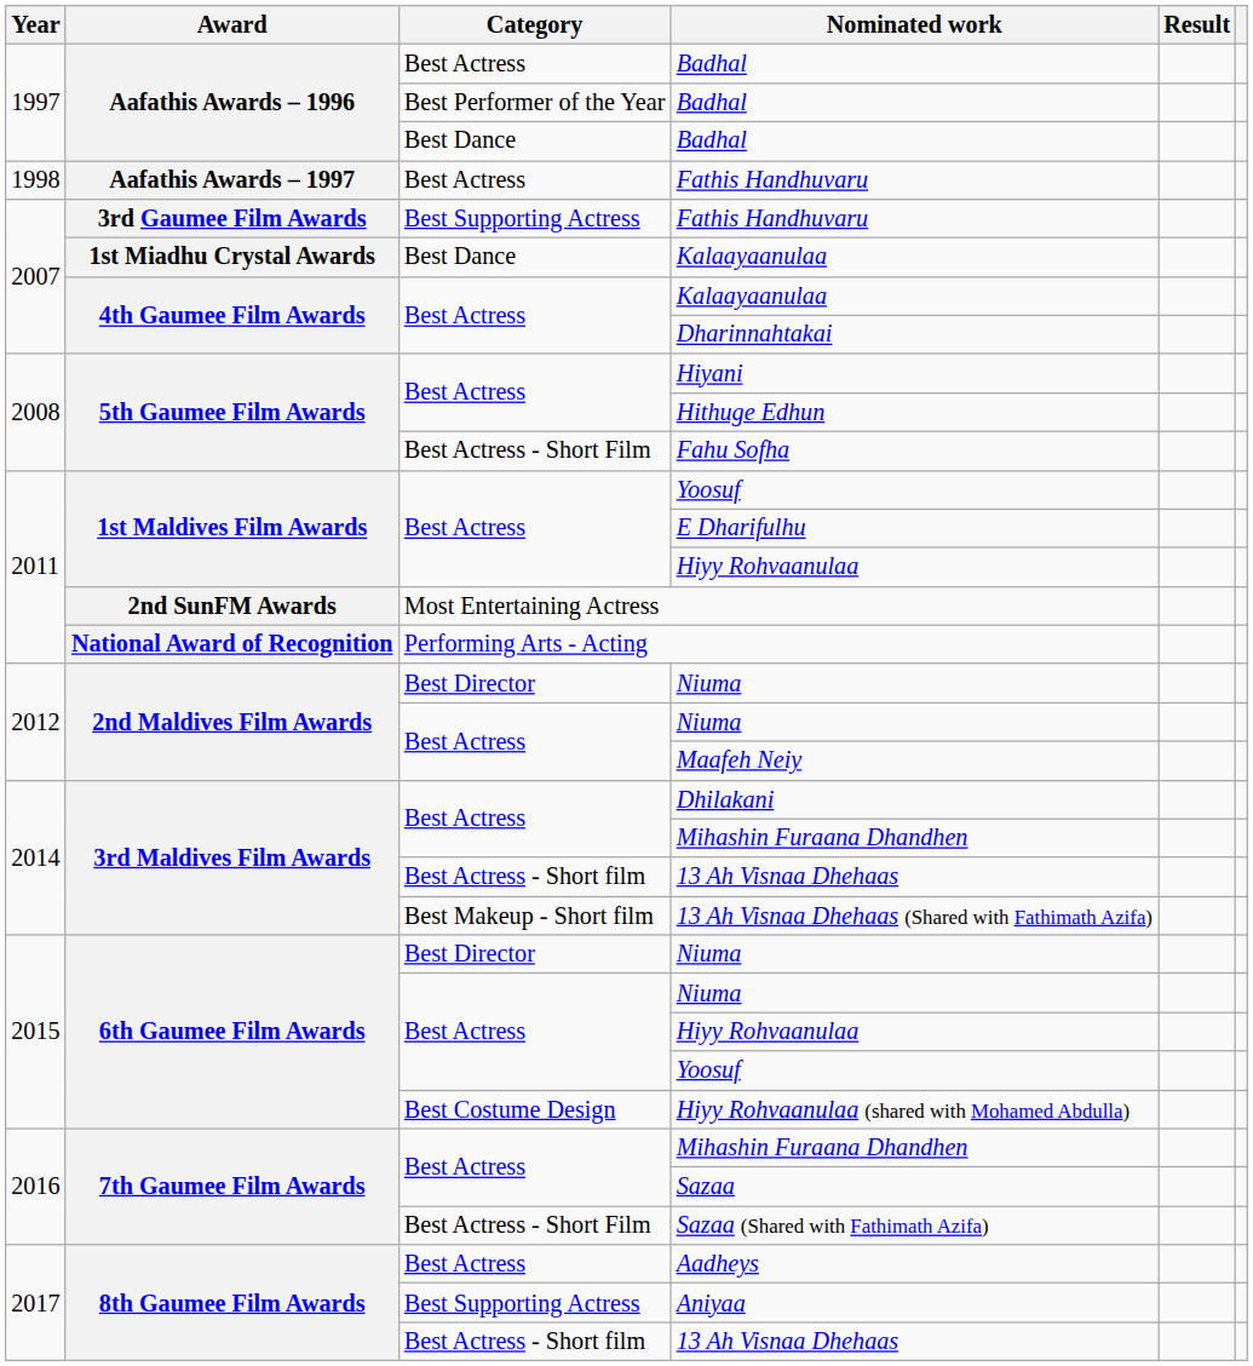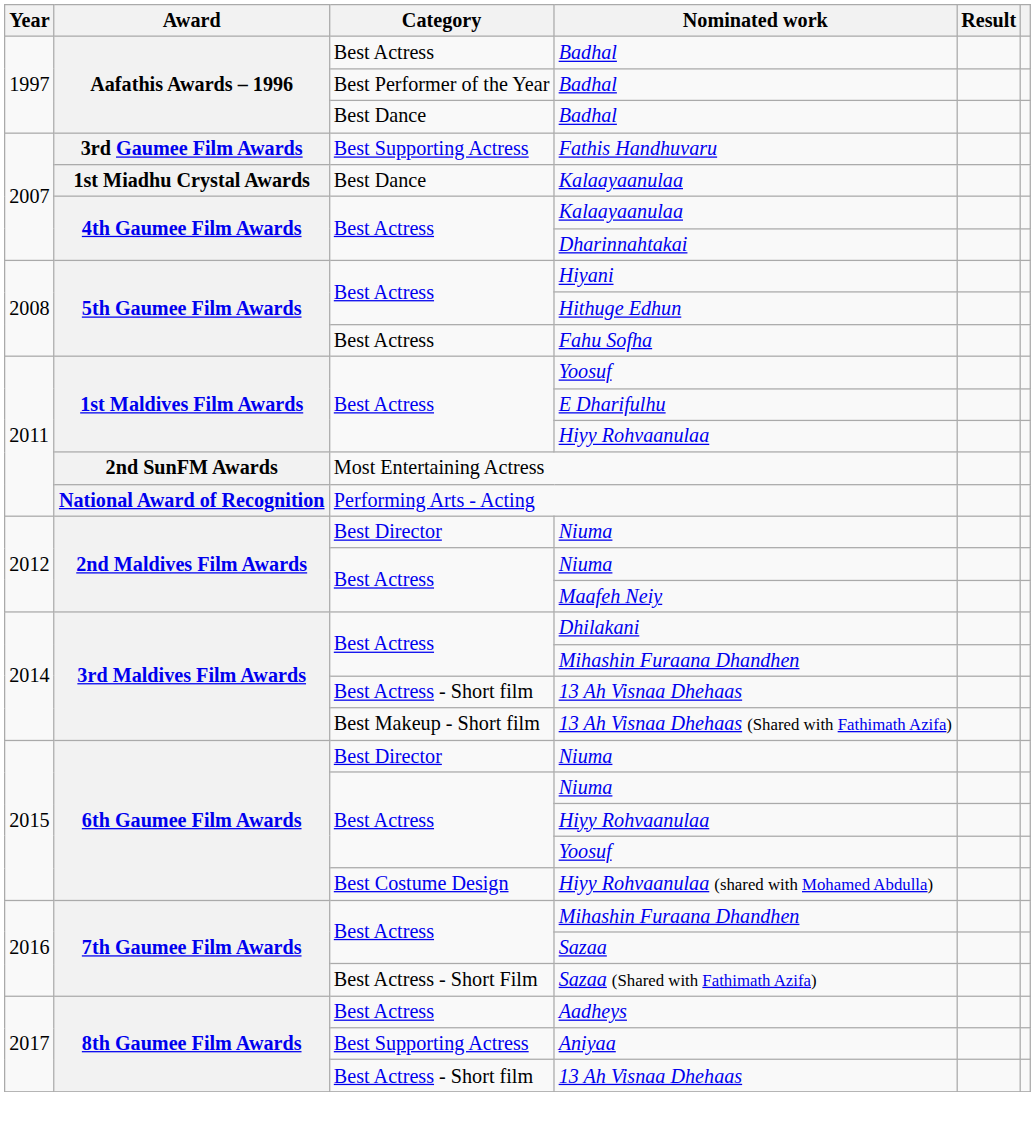 <table class="wikitable plainrowheaders sortable">
 <tr>
 <th scope="col">Year</th>
 <th scope="col">Award</th>
 <th scope="col">Category</th>
 <th scope="col">Nominated work</th>
 <th scope="col">Result</th>
 <th scope="col" class="unsortable"></th>
 </tr>
 <tr>
 <td rowspan="3">1997</td>
 <th scope="row" rowspan="3">Aafathis Awards – 1996</th>
 <td>Best Actress</td>
 <td><em><a href='#'>Badhal</a></em></td>
 <td></td>
 <td style="text-align:center;"></td>
 </tr>
 <tr>
 <td>Best Performer of the Year</td>
 <td><em><a href='#'>Badhal</a></em></td>
 <td></td>
 <td style="text-align:center;"></td>
 </tr>
 <tr>
 <td>Best Dance</td>
 <td><em><a href='#'>Badhal</a></em></td>
-<td></td>
-<td style="text-align:center;"></td>
-</tr>
-<tr>
-<td>1998</td>
-<th scope="row">Aafathis Awards – 1997</th>
-<td>Best Actress</td>
-<td><em><a href='#'>Fathis Handhuvaru</a></em></td>
 <td></td>
 <td style="text-align:center;"></td>
 </tr>
 <tr>
 <td rowspan="4">2007</td>
 <th scope="row">3rd <a href='#'>Gaumee Film Awards</a></th>
 <td><a href='#'>Best Supporting Actress</a></td>
 <td><em><a href='#'>Fathis Handhuvaru</a></em></td>
 <td></td>
 <td style="text-align:center;"></td>
 </tr>
 <tr>
 <th scope="row">1st Miadhu Crystal Awards</th>
 <td>Best Dance</td>
 <td><em><a href='#'>Kalaayaanulaa</a></em></td>
 <td></td>
 <td style="text-align:center;"></td>
 </tr>
 <tr>
 <th scope="row" rowspan="2"><a href='#'>4th Gaumee Film Awards</a></th>
 <td rowspan="2"><a href='#'>Best Actress</a></td>
 <td><em><a href='#'>Kalaayaanulaa</a></em></td>
 <td></td>
 <td style="text-align:center;"></td>
 </tr>
 <tr>
 <td><em><a href='#'>Dharinnahtakai</a></em></td>
 <td></td>
 <td style="text-align:center;"></td>
 </tr>
 <tr>
 <td rowspan="3">2008</td>
 <th scope="row" rowspan="3"><a href='#'>5th Gaumee Film Awards</a></th>
 <td rowspan="2"><a href='#'>Best Actress</a></td>
 <td><em><a href='#'>Hiyani</a></em></td>
 <td></td>
 <td style="text-align:center;"></td>
 </tr>
 <tr>
 <td><em><a href='#'>Hithuge Edhun</a></em></td>
 <td></td>
 <td style="text-align:center;"></td>
 </tr>
 <tr>
-<td>Best Actress - Short Film</td>
+<td>Best Actress</td>
 <td><em><a href='#'>Fahu Sofha</a></em></td>
 <td></td>
 <td style="text-align:center;"></td>
 </tr>
 <tr>
 <td rowspan="5">2011</td>
 <th scope="row" rowspan="3"><a href='#'>1st Maldives Film Awards</a></th>
 <td rowspan="3"><a href='#'>Best Actress</a></td>
 <td><em><a href='#'>Yoosuf</a></em></td>
 <td></td>
 <td style="text-align:center;"></td>
 </tr>
 <tr>
 <td><em><a href='#'>E Dharifulhu</a></em></td>
 <td></td>
 <td style="text-align:center;"></td>
 </tr>
 <tr>
 <td><em><a href='#'>Hiyy Rohvaanulaa</a></em></td>
 <td></td>
 <td style="text-align:center;"></td>
 </tr>
 <tr>
 <th scope="row">2nd SunFM Awards</th>
 <td colspan="2">Most Entertaining Actress</td>
 <td></td>
 <td style="text-align:center;"></td>
 </tr>
 <tr>
 <th scope="row"><a href='#'>National Award of Recognition</a></th>
 <td colspan="2"><a href='#'>Performing Arts - Acting</a></td>
 <td></td>
 <td style="text-align:center;"></td>
 </tr>
 <tr>
 <td rowspan="3">2012</td>
 <th scope="row" rowspan="3"><a href='#'>2nd Maldives Film Awards</a></th>
 <td><a href='#'>Best Director</a></td>
 <td><em><a href='#'>Niuma</a></em></td>
 <td></td>
 <td style="text-align:center;"></td>
 </tr>
 <tr>
 <td rowspan="2"><a href='#'>Best Actress</a></td>
 <td><em><a href='#'>Niuma</a></em></td>
 <td></td>
 <td style="text-align:center;"></td>
 </tr>
 <tr>
 <td><em><a href='#'>Maafeh Neiy</a></em></td>
 <td></td>
 <td style="text-align:center;"></td>
 </tr>
 <tr>
 <td rowspan="4">2014</td>
 <th scope="row" rowspan="4"><a href='#'>3rd Maldives Film Awards</a></th>
 <td rowspan="2"><a href='#'>Best Actress</a></td>
 <td><em><a href='#'>Dhilakani</a></em></td>
 <td></td>
 <td style="text-align:center;"></td>
 </tr>
 <tr>
 <td><em><a href='#'>Mihashin Furaana Dhandhen</a></em></td>
 <td></td>
 <td style="text-align:center;"></td>
 </tr>
 <tr>
 <td><a href='#'>Best Actress</a> - Short film</td>
 <td><em><a href='#'>13 Ah Visnaa Dhehaas</a></em></td>
 <td></td>
 <td style="text-align:center;"></td>
 </tr>
 <tr>
 <td>Best Makeup - Short film</td>
 <td><em><a href='#'>13 Ah Visnaa Dhehaas</a></em> <small>(Shared with <a href='#'>Fathimath Azifa</a>)</small></td>
 <td></td>
 <td style="text-align:center;"></td>
 </tr>
 <tr>
 <td rowspan="5">2015</td>
 <th scope="row" rowspan="5"><a href='#'>6th Gaumee Film Awards</a></th>
 <td><a href='#'>Best Director</a></td>
 <td><em><a href='#'>Niuma</a></em></td>
 <td></td>
 <td style="text-align:center;"></td>
 </tr>
 <tr>
 <td rowspan="3"><a href='#'>Best Actress</a></td>
 <td><em><a href='#'>Niuma</a></em></td>
 <td></td>
 <td style="text-align:center;"></td>
 </tr>
 <tr>
 <td><em><a href='#'>Hiyy Rohvaanulaa</a></em></td>
 <td></td>
 <td style="text-align:center;"></td>
 </tr>
 <tr>
 <td><em><a href='#'>Yoosuf</a></em></td>
 <td></td>
 <td style="text-align:center;"></td>
 </tr>
 <tr>
 <td><a href='#'>Best Costume Design</a></td>
 <td><em><a href='#'>Hiyy Rohvaanulaa</a></em> <small>(shared with <a href='#'>Mohamed Abdulla</a>)</small></td>
 <td></td>
 <td style="text-align:center;"></td>
 </tr>
 <tr>
 <td rowspan="3">2016</td>
 <th scope="row" rowspan="3"><a href='#'>7th Gaumee Film Awards</a></th>
 <td rowspan="2"><a href='#'>Best Actress</a></td>
 <td><em><a href='#'>Mihashin Furaana Dhandhen</a></em></td>
 <td></td>
 <td style="text-align:center;"></td>
 </tr>
 <tr>
 <td><em><a href='#'>Sazaa</a></em></td>
 <td></td>
 <td style="text-align:center;"></td>
 </tr>
 <tr>
 <td>Best Actress - Short Film</td>
 <td><em><a href='#'>Sazaa</a></em> <small>(Shared with <a href='#'>Fathimath Azifa</a>)</small></td>
 <td></td>
 <td style="text-align:center;"></td>
 </tr>
 <tr>
 <td rowspan="3">2017</td>
 <th scope="row" rowspan="3"><a href='#'>8th Gaumee Film Awards</a></th>
 <td><a href='#'>Best Actress</a></td>
 <td><em><a href='#'>Aadheys</a></em></td>
 <td></td>
 <td style="text-align:center;"></td>
 </tr>
 <tr>
 <td><a href='#'>Best Supporting Actress</a></td>
 <td><em><a href='#'>Aniyaa</a></em></td>
 <td></td>
 <td style="text-align:center;"></td>
 </tr>
 <tr>
 <td><a href='#'>Best Actress</a> - Short film</td>
 <td><em><a href='#'>13 Ah Visnaa Dhehaas</a></em></td>
 <td></td>
 <td style="text-align:center;"></td>
 </tr>
 <tr>
 </tr>
 </table>
